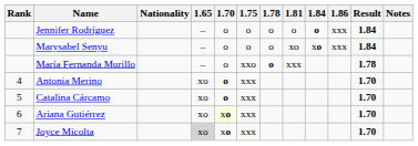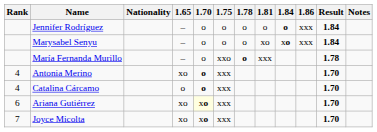 <table class="wikitable sortable" style="text-align:center;font-size:95%">
 <tr>
 <th>Rank</th>
 <th>Name</th>
 <th>Nationality</th>
 <th>1.65</th>
 <th>1.70</th>
 <th>1.75</th>
 <th>1.78</th>
 <th>1.81</th>
 <th>1.84</th>
 <th>1.86</th>
 <th>Result</th>
 <th>Notes</th>
 </tr>
 <tr>
 <td></td>
 <td align=left><a href='#'>Jennifer Rodríguez</a></td>
 <td align=left></td>
 <td>–</td>
 <td>o</td>
 <td>o</td>
 <td>o</td>
 <td>o</td>
 <td><strong>o</strong></td>
 <td>xxx</td>
 <td><strong>1.84</strong></td>
 <td></td>
 </tr>
 <tr>
 <td></td>
 <td align=left><a href='#'>Marysabel Senyu</a></td>
 <td align=left></td>
 <td>–</td>
 <td>o</td>
 <td>o</td>
 <td>o</td>
 <td>xo</td>
 <td>x<strong>o</strong></td>
 <td>xxx</td>
 <td><strong>1.84</strong></td>
 <td></td>
 </tr>
 <tr>
 <td></td>
 <td align=left><a href='#'>María Fernanda Murillo</a></td>
 <td align=left></td>
 <td>–</td>
 <td>o</td>
 <td>xxo</td>
 <td><strong>o</strong></td>
 <td>xxx</td>
 <td></td>
 <td></td>
 <td><strong>1.78</strong></td>
 <td></td>
 </tr>
 <tr>
 <td>4</td>
 <td align=left><a href='#'>Antonia Merino</a></td>
 <td align=left></td>
 <td>xo</td>
 <td><strong>o</strong></td>
 <td>xxx</td>
 <td></td>
 <td></td>
 <td></td>
 <td></td>
 <td><strong>1.70</strong></td>
 <td></td>
 </tr>
 <tr>
-<td>5</td>
+<td>4</td>
 <td align=left><a href='#'>Catalina Cárcamo</a></td>
 <td align=left></td>
-<td>xo</td>
+<td>o</td>
 <td><strong>o</strong></td>
 <td>xxx</td>
 <td></td>
 <td></td>
 <td></td>
 <td></td>
 <td><strong>1.70</strong></td>
 <td></td>
 </tr>
 <tr>
 <td>6</td>
 <td align=left><a href='#'>Ariana Gutiérrez</a></td>
 <td align=left></td>
 <td>xo</td>
 <td style="background: lightyellow;">x<strong>o</strong></td>
 <td>xxx</td>
 <td></td>
 <td></td>
 <td></td>
 <td></td>
 <td><strong>1.70</strong></td>
 <td></td>
 </tr>
 <tr>
 <td>7</td>
 <td align=left><a href='#'>Joyce Micolta</a></td>
 <td align=left></td>
-<td style="background: lightgrey;">xo</td>
+<td>xo</td>
 <td>x<strong>o</strong></td>
 <td>xxx</td>
 <td></td>
 <td></td>
 <td></td>
 <td></td>
 <td><strong>1.70</strong></td>
 <td></td>
 </tr>
 </table>
